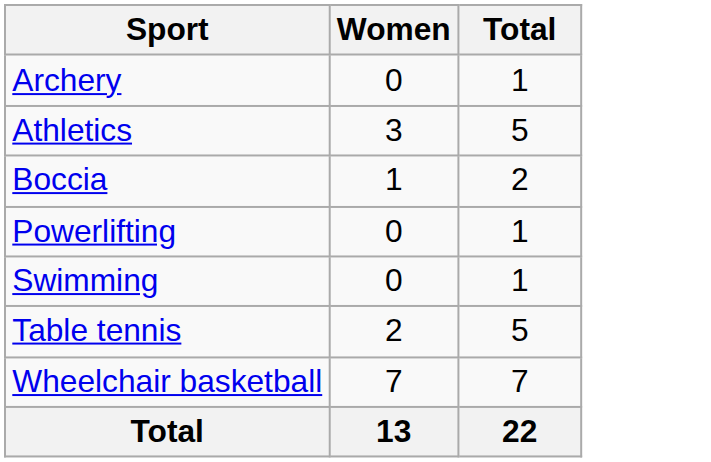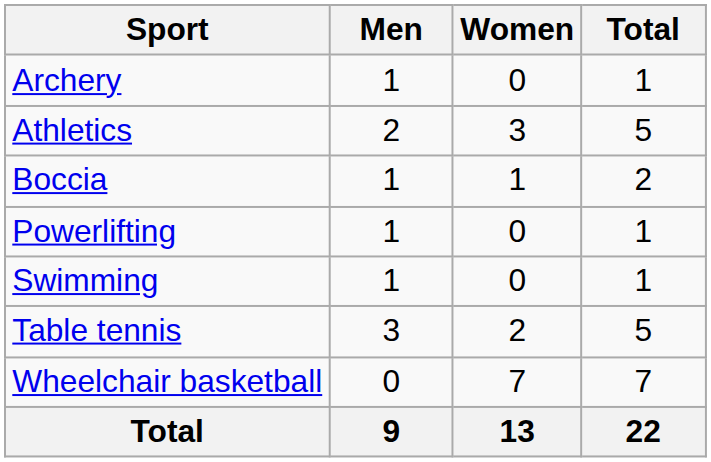 <table class="wikitable sortable" style="text-align:center;">
 <tr>
 <th width=120>Sport</th>
+<th width=55>Men</th>
 <th width=55>Women</th>
 <th width=55>Total</th>
 </tr>
 <tr>
 <td align=left><a href='#'>Archery</a></td>
+<td>1</td>
 <td>0</td>
 <td>1</td>
 </tr>
 <tr>
 <td align=left><a href='#'>Athletics</a></td>
+<td>2</td>
 <td>3</td>
 <td>5</td>
 </tr>
 <tr>
 <td align=left><a href='#'>Boccia</a></td>
 <td>1</td>
+<td>1</td>
 <td>2</td>
 </tr>
 <tr>
 <td align=left><a href='#'>Powerlifting</a></td>
+<td>1</td>
 <td>0</td>
 <td>1</td>
 </tr>
 <tr>
 <td align=left><a href='#'>Swimming</a></td>
+<td>1</td>
 <td>0</td>
 <td>1</td>
 </tr>
 <tr>
 <td align=left><a href='#'>Table tennis</a></td>
+<td>3</td>
 <td>2</td>
 <td>5</td>
 </tr>
 <tr>
 <td align=left nowrap><a href='#'>Wheelchair basketball</a></td>
+<td>0</td>
 <td>7</td>
 <td>7</td>
 </tr>
 <tr>
 <th>Total</th>
+<th>9</th>
 <th>13</th>
 <th>22</th>
 </tr>
 </table>
